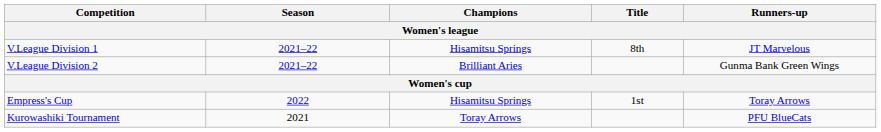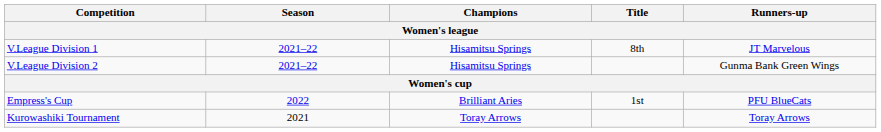 <table class="wikitable" width=100% text=center>
 <tr>
 <th style="width:22%;">Competition</th>
 <th style="width:20%;">Season</th>
 <th style="width:22%;">Champions</th>
 <th style="width:10%;">Title</th>
 <th style="width:21%;">Runners-up</th>
 </tr>
 <tr>
 <th colspan=11><strong>Women's league</strong></th>
 </tr>
 <tr>
 <td><a href='#'>V.League Division 1</a></td>
 <td align=center><a href='#'>2021–22</a></td>
 <td align=center><a href='#'>Hisamitsu Springs</a></td>
 <td align=center>8th</td>
 <td align=center><a href='#'>JT Marvelous</a></td>
 </tr>
 <tr>
 <td><a href='#'>V.League Division 2</a></td>
 <td align=center><a href='#'>2021–22</a></td>
-<td align=center><a href='#'>Brilliant Aries</a></td>
+<td align=center><a href='#'>Hisamitsu Springs</a></td>
 <td align=center></td>
 <td align=center>Gunma Bank Green Wings</td>
 </tr>
 <tr>
 <th colspan=11>Women's cup</th>
 </tr>
 <tr>
 <td><a href='#'>Empress's Cup</a></td>
 <td align=center><a href='#'>2022</a></td>
-<td align=center><a href='#'>Hisamitsu Springs</a></td>
+<td align=center><a href='#'>Brilliant Aries</a></td>
 <td align=center>1st</td>
-<td align=center><a href='#'>Toray Arrows</a></td>
+<td align=center><a href='#'>PFU BlueCats</a></td>
 </tr>
 <tr>
 <td><a href='#'>Kurowashiki Tournament</a></td>
 <td align=center>2021</td>
 <td align=center><a href='#'>Toray Arrows</a></td>
 <td align=center></td>
-<td align=center><a href='#'>PFU BlueCats</a></td>
+<td align=center><a href='#'>Toray Arrows</a></td>
 </tr>
 </table>
